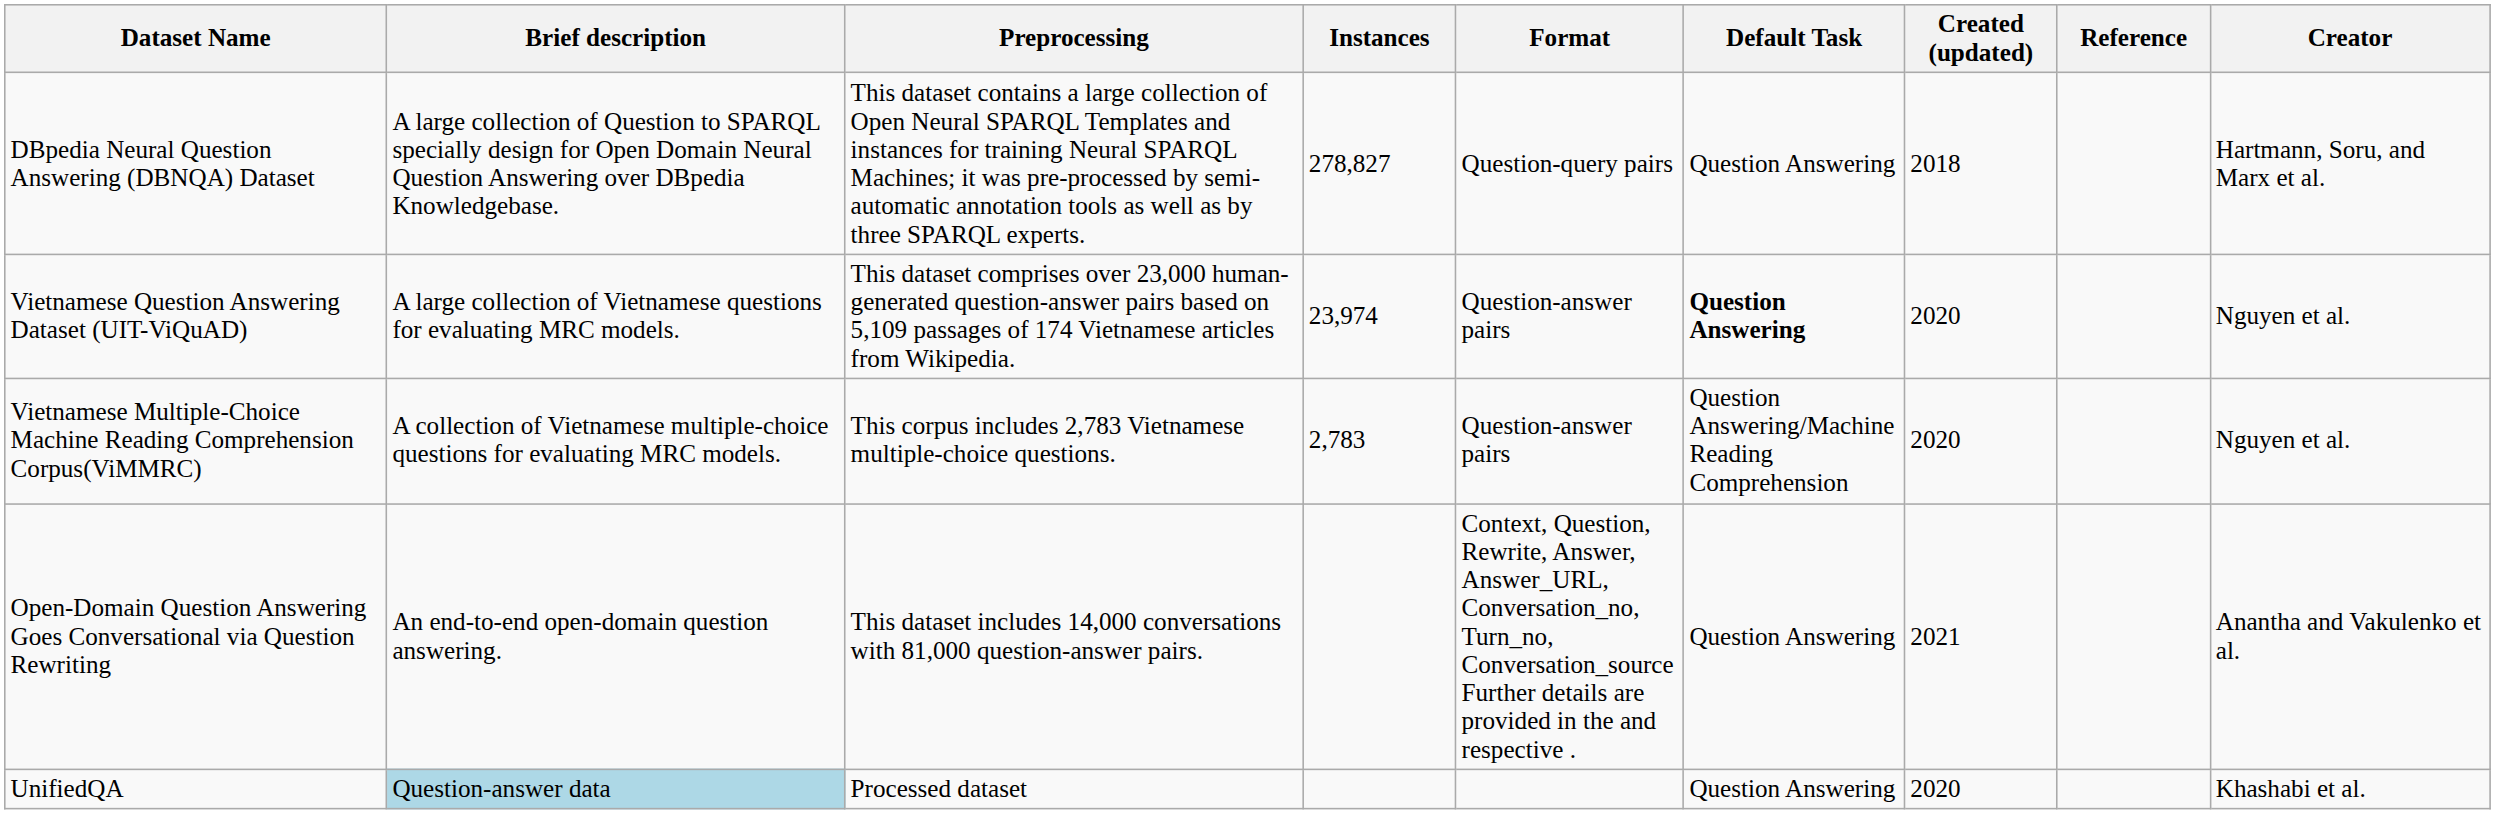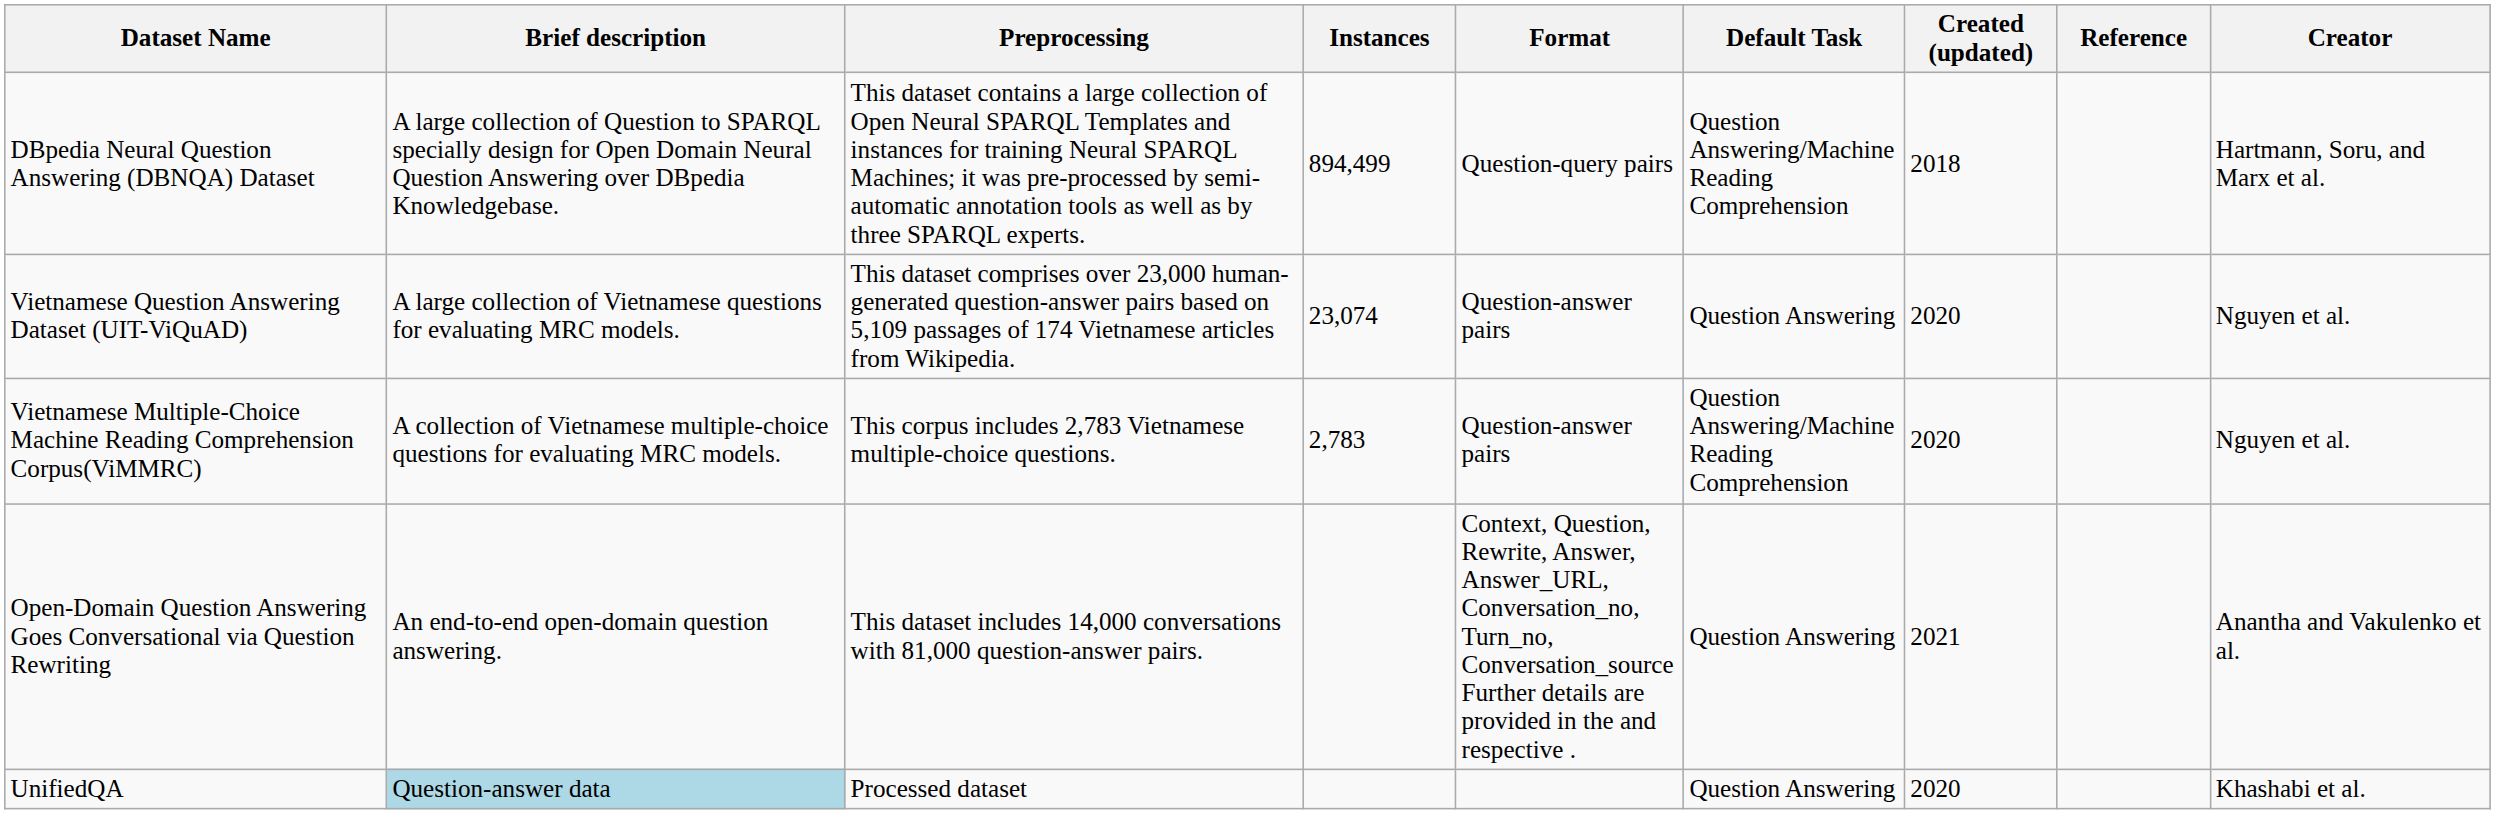 <table class="wikitable sortable" style="width: 100%">
 <tr>
 <th scope="col" style="width: 15%;">Dataset Name</th>
 <th scope="col" style="width: 18%;">Brief description</th>
 <th scope="col" style="width: 18%;">Preprocessing</th>
 <th scope="col" style="width: 6%;">Instances</th>
 <th scope="col" style="width: 7%;">Format</th>
 <th scope="col" style="width: 7%;">Default Task</th>
 <th scope="col" style="width: 6%;">Created (updated)</th>
 <th scope="col" style="width: 6%;">Reference</th>
 <th scope="col" style="width: 11%;">Creator</th>
 </tr>
 <tr>
 <td>DBpedia Neural Question Answering (DBNQA) Dataset</td>
 <td>A large collection of Question to SPARQL specially design for Open Domain Neural Question Answering over DBpedia Knowledgebase.</td>
 <td>This dataset contains a large collection of Open Neural SPARQL Templates and instances for training Neural SPARQL Machines; it was pre-processed by semi-automatic annotation tools as well as by three SPARQL experts.</td>
-<td>278,827</td>
+<td>894,499</td>
 <td>Question-query pairs</td>
-<td>Question Answering</td>
+<td>Question Answering/Machine Reading Comprehension</td>
 <td>2018</td>
 <td></td>
 <td>Hartmann, Soru, and Marx et al.</td>
 </tr>
 <tr>
 <td>Vietnamese Question Answering Dataset (UIT-ViQuAD)</td>
 <td>A large collection of Vietnamese questions for evaluating MRC models.</td>
 <td>This dataset comprises over 23,000 human-generated question-answer pairs based on 5,109 passages of 174 Vietnamese articles from Wikipedia.</td>
-<td>23,974</td>
+<td>23,074</td>
 <td>Question-answer pairs</td>
-<td><strong>Question Answering</strong></td>
+<td>Question Answering</td>
 <td>2020</td>
 <td></td>
 <td>Nguyen et al.</td>
 </tr>
 <tr>
 <td>Vietnamese Multiple-Choice Machine Reading Comprehension Corpus(ViMMRC)</td>
 <td>A collection of Vietnamese multiple-choice questions for evaluating MRC models.</td>
 <td>This corpus includes 2,783 Vietnamese multiple-choice questions.</td>
 <td>2,783</td>
 <td>Question-answer pairs</td>
 <td>Question Answering/Machine Reading Comprehension</td>
 <td>2020</td>
 <td></td>
 <td>Nguyen et al.</td>
 </tr>
 <tr>
 <td>Open-Domain Question Answering Goes Conversational via Question Rewriting</td>
 <td>An end-to-end open-domain question answering.</td>
 <td>This dataset includes 14,000 conversations with 81,000 question-answer pairs.</td>
 <td></td>
 <td>Context, Question, Rewrite, Answer, Answer_URL, Conversation_no, Turn_no, Conversation_source<br>Further details are provided in the  and respective .</td>
 <td>Question Answering</td>
 <td>2021</td>
 <td></td>
 <td>Anantha and Vakulenko et al.</td>
 </tr>
 <tr>
 <td>UnifiedQA</td>
 <td style="background: lightblue;">Question-answer data</td>
 <td>Processed dataset</td>
 <td></td>
 <td></td>
 <td>Question Answering</td>
 <td>2020</td>
 <td></td>
 <td>Khashabi et al.</td>
 </tr>
 </table>
